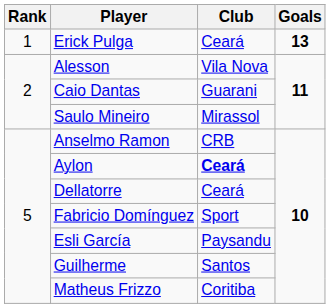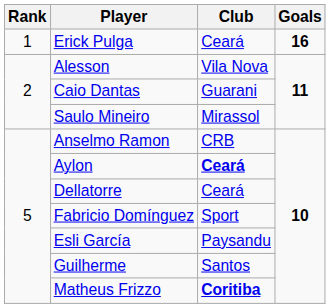 <table class=wikitable style="text-align:left">
 <tr>
 <th>Rank</th>
 <th>Player</th>
 <th>Club</th>
 <th>Goals</th>
 </tr>
 <tr>
 <td style="text-align:center">1</td>
 <td> <a href='#'>Erick Pulga</a></td>
 <td><a href='#'>Ceará</a></td>
-<td style="text-align:center"><strong>13</strong></td>
+<td style="text-align:center"><strong>16</strong></td>
 </tr>
 <tr>
 <td style="text-align:center" rowspan=3>2</td>
 <td> <a href='#'>Alesson</a></td>
 <td><a href='#'>Vila Nova</a></td>
 <td style="text-align:center" rowspan=3><strong>11</strong></td>
 </tr>
 <tr>
 <td> <a href='#'>Caio Dantas</a></td>
 <td><a href='#'>Guarani</a></td>
 </tr>
 <tr>
 <td> <a href='#'>Saulo Mineiro</a></td>
 <td><a href='#'>Mirassol</a></td>
 </tr>
 <tr>
 <td style="text-align:center" rowspan=7>5</td>
 <td> <a href='#'>Anselmo Ramon</a></td>
 <td><a href='#'>CRB</a></td>
 <td style="text-align:center" rowspan=7><strong>10</strong></td>
 </tr>
 <tr>
 <td> <a href='#'>Aylon</a></td>
 <td><strong><a href='#'>Ceará</a></strong></td>
 </tr>
 <tr>
 <td> <a href='#'>Dellatorre</a></td>
 <td><a href='#'>Ceará</a></td>
 </tr>
 <tr>
 <td> <a href='#'>Fabricio Domínguez</a></td>
 <td><a href='#'>Sport</a></td>
 </tr>
 <tr>
 <td> <a href='#'>Esli García</a></td>
 <td><a href='#'>Paysandu</a></td>
 </tr>
 <tr>
 <td> <a href='#'>Guilherme</a></td>
 <td><a href='#'>Santos</a></td>
 </tr>
 <tr>
 <td> <a href='#'>Matheus Frizzo</a></td>
-<td><a href='#'>Coritiba</a></td>
+<td><strong><a href='#'>Coritiba</a></strong></td>
 </tr>
 </table>
